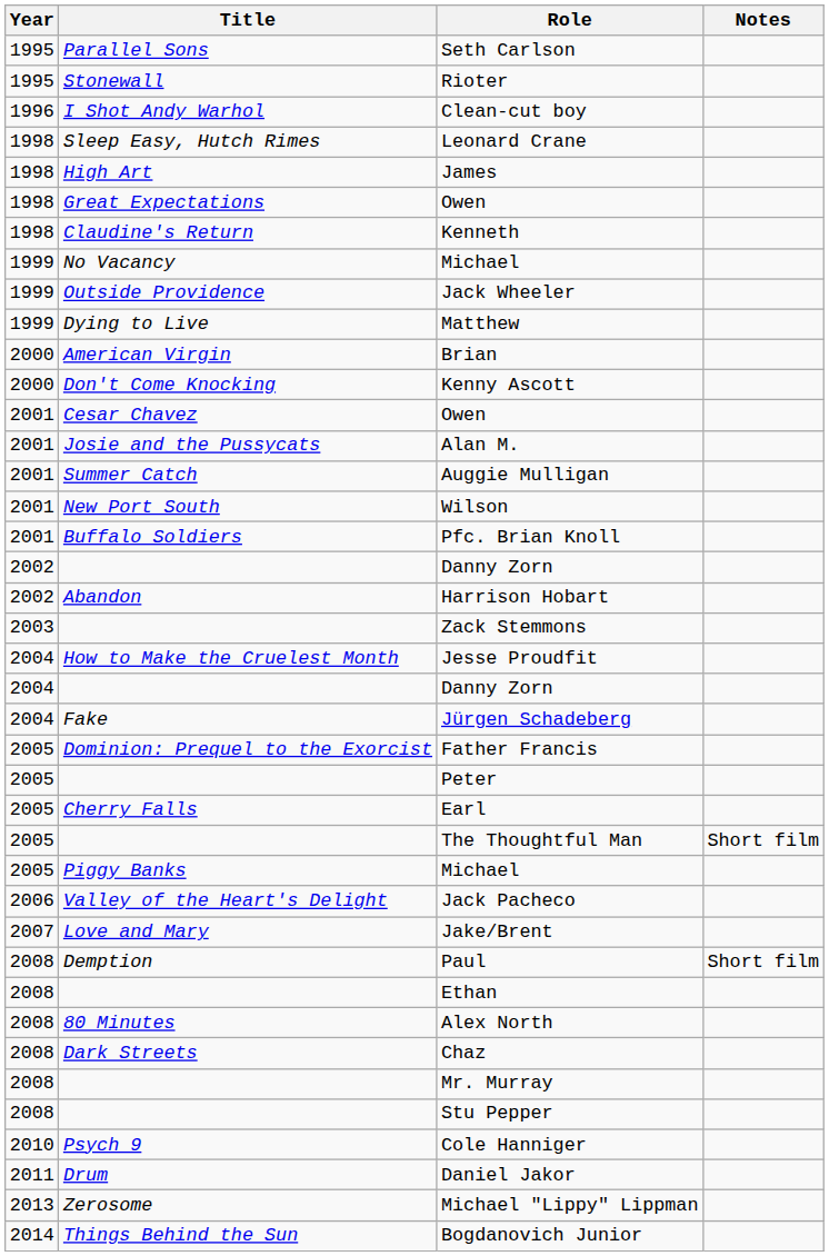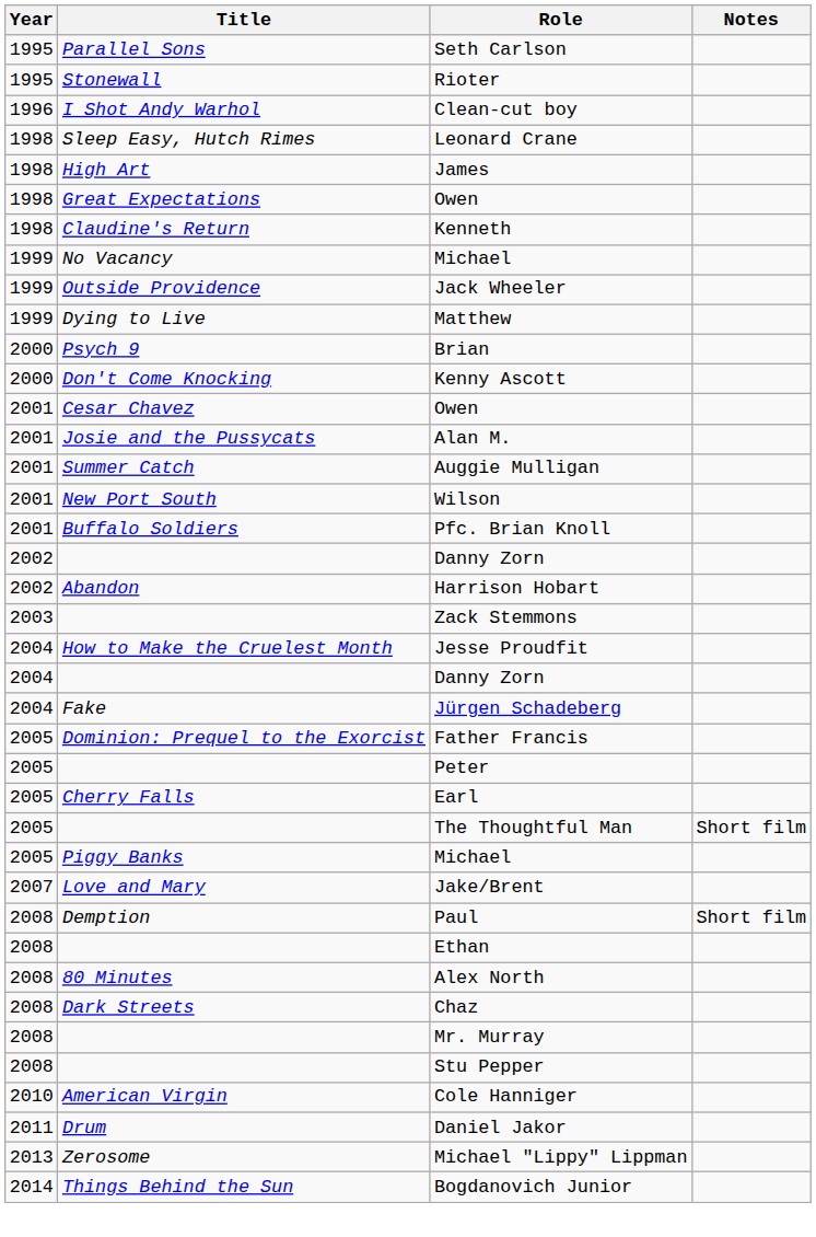 <table class="wikitable sortable">
 <tr>
 <th>Year</th>
 <th>Title</th>
 <th>Role</th>
 <th class="unsortable">Notes</th>
 </tr>
 <tr>
 <td>1995</td>
 <td><em><a href='#'>Parallel Sons</a></em></td>
 <td>Seth Carlson</td>
 <td></td>
 </tr>
 <tr>
 <td>1995</td>
 <td><em><a href='#'>Stonewall</a></em></td>
 <td>Rioter</td>
 <td></td>
 </tr>
 <tr>
 <td>1996</td>
 <td><em><a href='#'>I Shot Andy Warhol</a></em></td>
 <td>Clean-cut boy</td>
 <td></td>
 </tr>
 <tr>
 <td>1998</td>
 <td><em>Sleep Easy, Hutch Rimes</em></td>
 <td>Leonard Crane</td>
 <td></td>
 </tr>
 <tr>
 <td>1998</td>
 <td><em><a href='#'>High Art</a></em></td>
 <td>James</td>
 <td></td>
 </tr>
 <tr>
 <td>1998</td>
 <td><em><a href='#'>Great Expectations</a></em></td>
 <td>Owen</td>
 <td></td>
 </tr>
 <tr>
 <td>1998</td>
 <td><em><a href='#'>Claudine's Return</a></em></td>
 <td>Kenneth</td>
 <td></td>
 </tr>
 <tr>
 <td>1999</td>
 <td><em>No Vacancy</em></td>
 <td>Michael</td>
 <td></td>
 </tr>
 <tr>
 <td>1999</td>
 <td><em><a href='#'>Outside Providence</a></em></td>
 <td>Jack Wheeler</td>
 <td></td>
 </tr>
 <tr>
 <td>1999</td>
 <td><em>Dying to Live</em></td>
 <td>Matthew</td>
 <td></td>
 </tr>
 <tr>
 <td>2000</td>
-<td><em><a href='#'>American Virgin</a></em></td>
+<td><em><a href='#'>Psych 9</a></em></td>
 <td>Brian</td>
 <td></td>
 </tr>
 <tr>
 <td>2000</td>
 <td><em><a href='#'>Don't Come Knocking</a></em></td>
 <td>Kenny Ascott</td>
 <td></td>
 </tr>
 <tr>
 <td>2001</td>
 <td><em><a href='#'>Cesar Chavez</a></em></td>
 <td>Owen</td>
 <td></td>
 </tr>
 <tr>
 <td>2001</td>
 <td><em><a href='#'>Josie and the Pussycats</a></em></td>
 <td>Alan M.</td>
 <td></td>
 </tr>
 <tr>
 <td>2001</td>
 <td><em><a href='#'>Summer Catch</a></em></td>
 <td>Auggie Mulligan</td>
 <td></td>
 </tr>
 <tr>
 <td>2001</td>
 <td><em><a href='#'>New Port South</a></em></td>
 <td>Wilson</td>
 <td></td>
 </tr>
 <tr>
 <td>2001</td>
 <td><em><a href='#'>Buffalo Soldiers</a></em></td>
 <td>Pfc. Brian Knoll</td>
 <td></td>
 </tr>
 <tr>
 <td>2002</td>
 <td><em></em></td>
 <td>Danny Zorn</td>
 <td></td>
 </tr>
 <tr>
 <td>2002</td>
 <td><em><a href='#'>Abandon</a></em></td>
 <td>Harrison Hobart</td>
 <td></td>
 </tr>
 <tr>
 <td>2003</td>
 <td><em></em></td>
 <td>Zack Stemmons</td>
 <td></td>
 </tr>
 <tr>
 <td>2004</td>
 <td><em><a href='#'>How to Make the Cruelest Month</a></em></td>
 <td>Jesse Proudfit</td>
 <td></td>
 </tr>
 <tr>
 <td>2004</td>
 <td><em></em></td>
 <td>Danny Zorn</td>
 <td></td>
 </tr>
 <tr>
 <td>2004</td>
 <td><em>Fake</em></td>
 <td><a href='#'>Jürgen Schadeberg</a></td>
 <td></td>
 </tr>
 <tr>
 <td>2005</td>
 <td><em><a href='#'>Dominion: Prequel to the Exorcist</a></em></td>
 <td>Father Francis</td>
 <td></td>
 </tr>
 <tr>
 <td>2005</td>
 <td><em></em></td>
 <td>Peter</td>
 <td></td>
 </tr>
 <tr>
 <td>2005</td>
 <td><em><a href='#'>Cherry Falls</a></em></td>
 <td>Earl</td>
 <td></td>
 </tr>
 <tr>
 <td>2005</td>
 <td><em></em></td>
 <td>The Thoughtful Man</td>
 <td>Short film</td>
 </tr>
 <tr>
 <td>2005</td>
 <td><em><a href='#'>Piggy Banks</a></em></td>
 <td>Michael</td>
 <td></td>
 </tr>
 <tr>
-<td>2006</td>
-<td><em><a href='#'>Valley of the Heart's Delight</a></em></td>
-<td>Jack Pacheco</td>
-<td></td>
-</tr>
-<tr>
 <td>2007</td>
 <td><em><a href='#'>Love and Mary</a></em></td>
 <td>Jake/Brent</td>
 <td></td>
 </tr>
 <tr>
 <td>2008</td>
 <td><em>Demption</em></td>
 <td>Paul</td>
 <td>Short film</td>
 </tr>
 <tr>
 <td>2008</td>
 <td><em></em></td>
 <td>Ethan</td>
 <td></td>
 </tr>
 <tr>
 <td>2008</td>
 <td><em><a href='#'>80 Minutes</a></em></td>
 <td>Alex North</td>
 <td></td>
 </tr>
 <tr>
 <td>2008</td>
 <td><em><a href='#'>Dark Streets</a></em></td>
 <td>Chaz</td>
 <td></td>
 </tr>
 <tr>
 <td>2008</td>
 <td><em></em></td>
 <td>Mr. Murray</td>
 <td></td>
 </tr>
 <tr>
 <td>2008</td>
 <td><em></em></td>
 <td>Stu Pepper</td>
 <td></td>
 </tr>
 <tr>
 <td>2010</td>
-<td><em><a href='#'>Psych 9</a></em></td>
+<td><em><a href='#'>American Virgin</a></em></td>
 <td>Cole Hanniger</td>
 <td></td>
 </tr>
 <tr>
 <td>2011</td>
 <td><em><a href='#'>Drum</a></em></td>
 <td>Daniel Jakor</td>
 <td></td>
 </tr>
 <tr>
 <td>2013</td>
 <td><em>Zerosome</em></td>
 <td>Michael "Lippy" Lippman</td>
 <td></td>
 </tr>
 <tr>
 <td>2014</td>
 <td><em><a href='#'>Things Behind the Sun</a></em></td>
 <td>Bogdanovich Junior</td>
 <td></td>
 </tr>
 </table>
